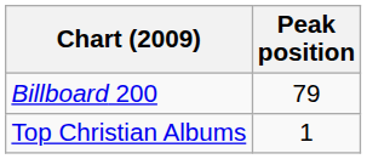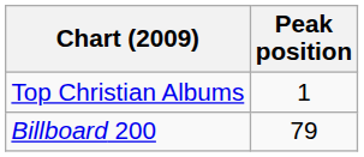 <table class="wikitable">
 <tr>
 <th>Chart (2009)</th>
 <th>Peak<br>position</th>
 </tr>
 <tr>
+<td><a href='#'>Top Christian Albums</a></td>
+<td align="center">1</td>
+</tr>
+<tr>
 <td><a href='#'><em>Billboard</em> 200</a></td>
 <td align="center">79</td>
 </tr>
-<tr>
-<td><a href='#'>Top Christian Albums</a></td>
-<td align="center">1</td>
-</tr>
 </table>
